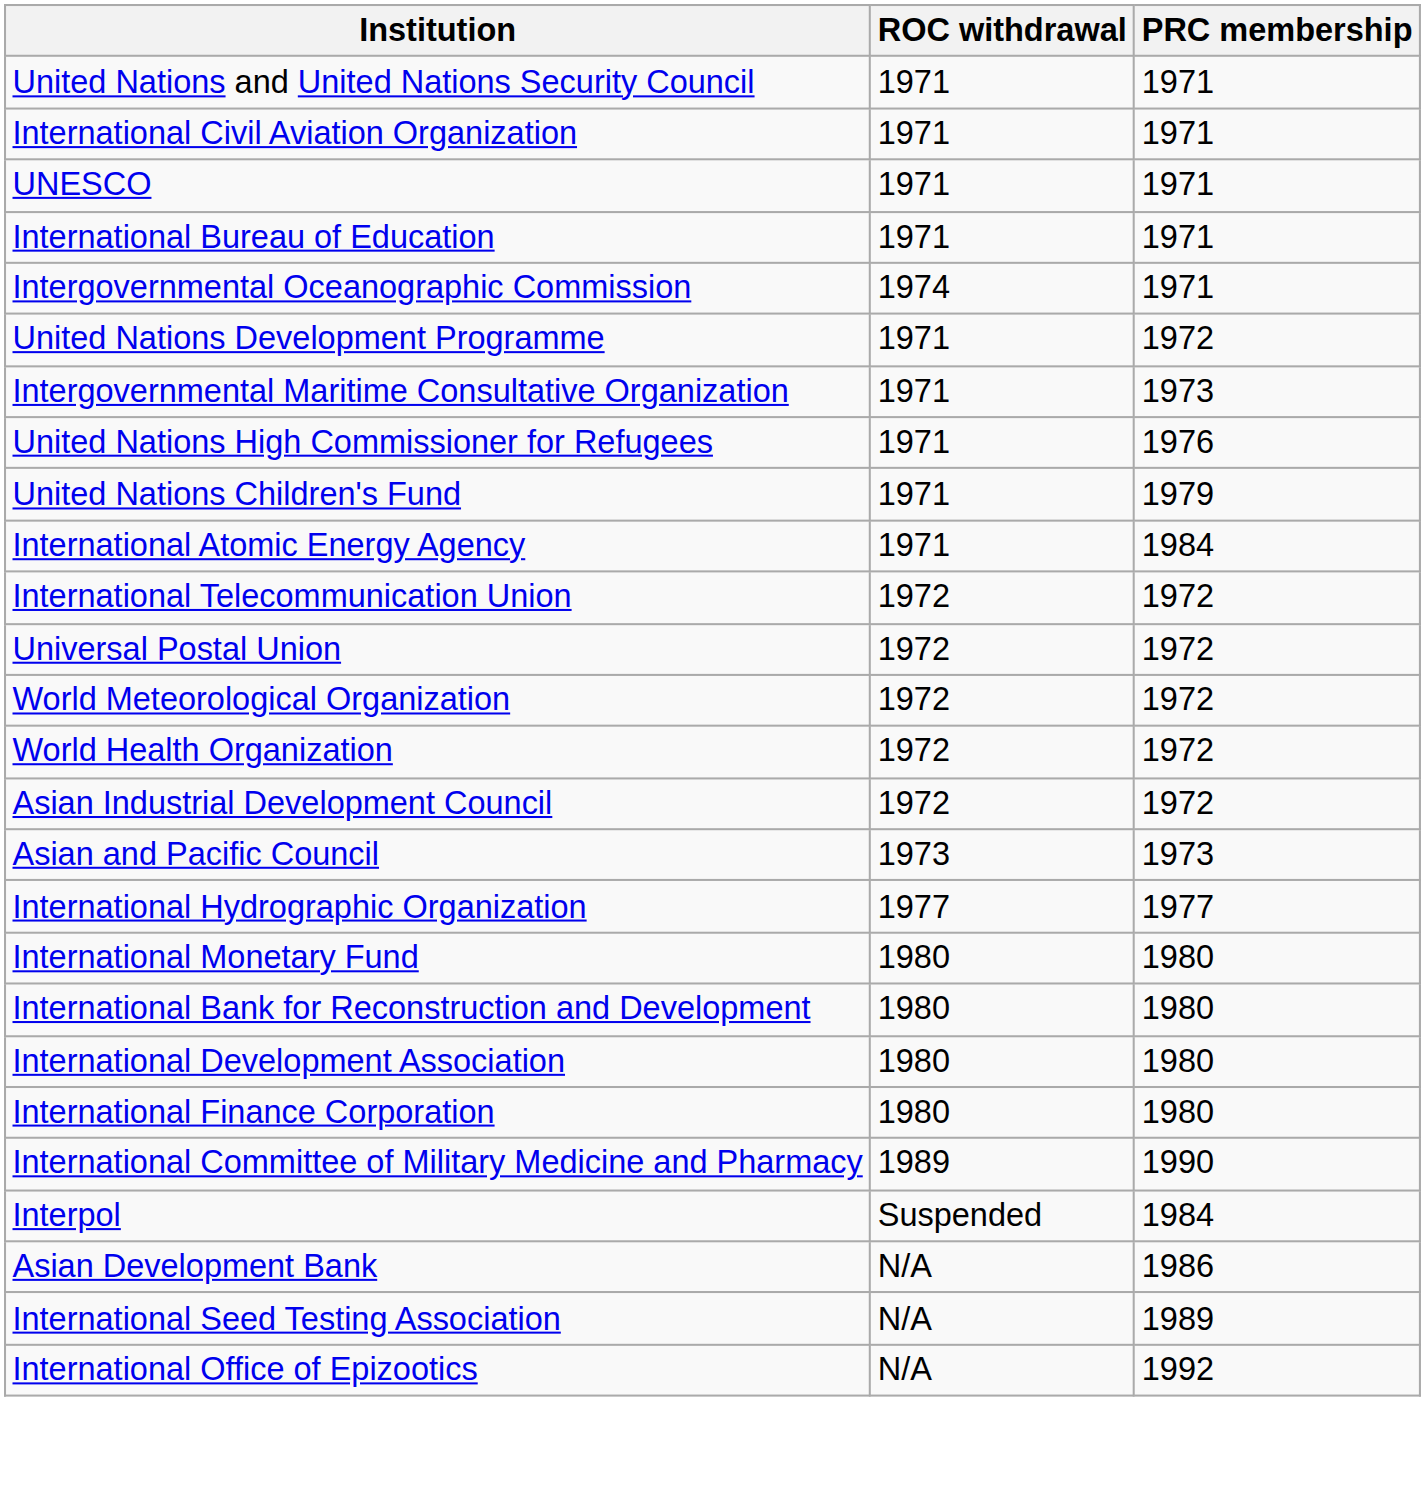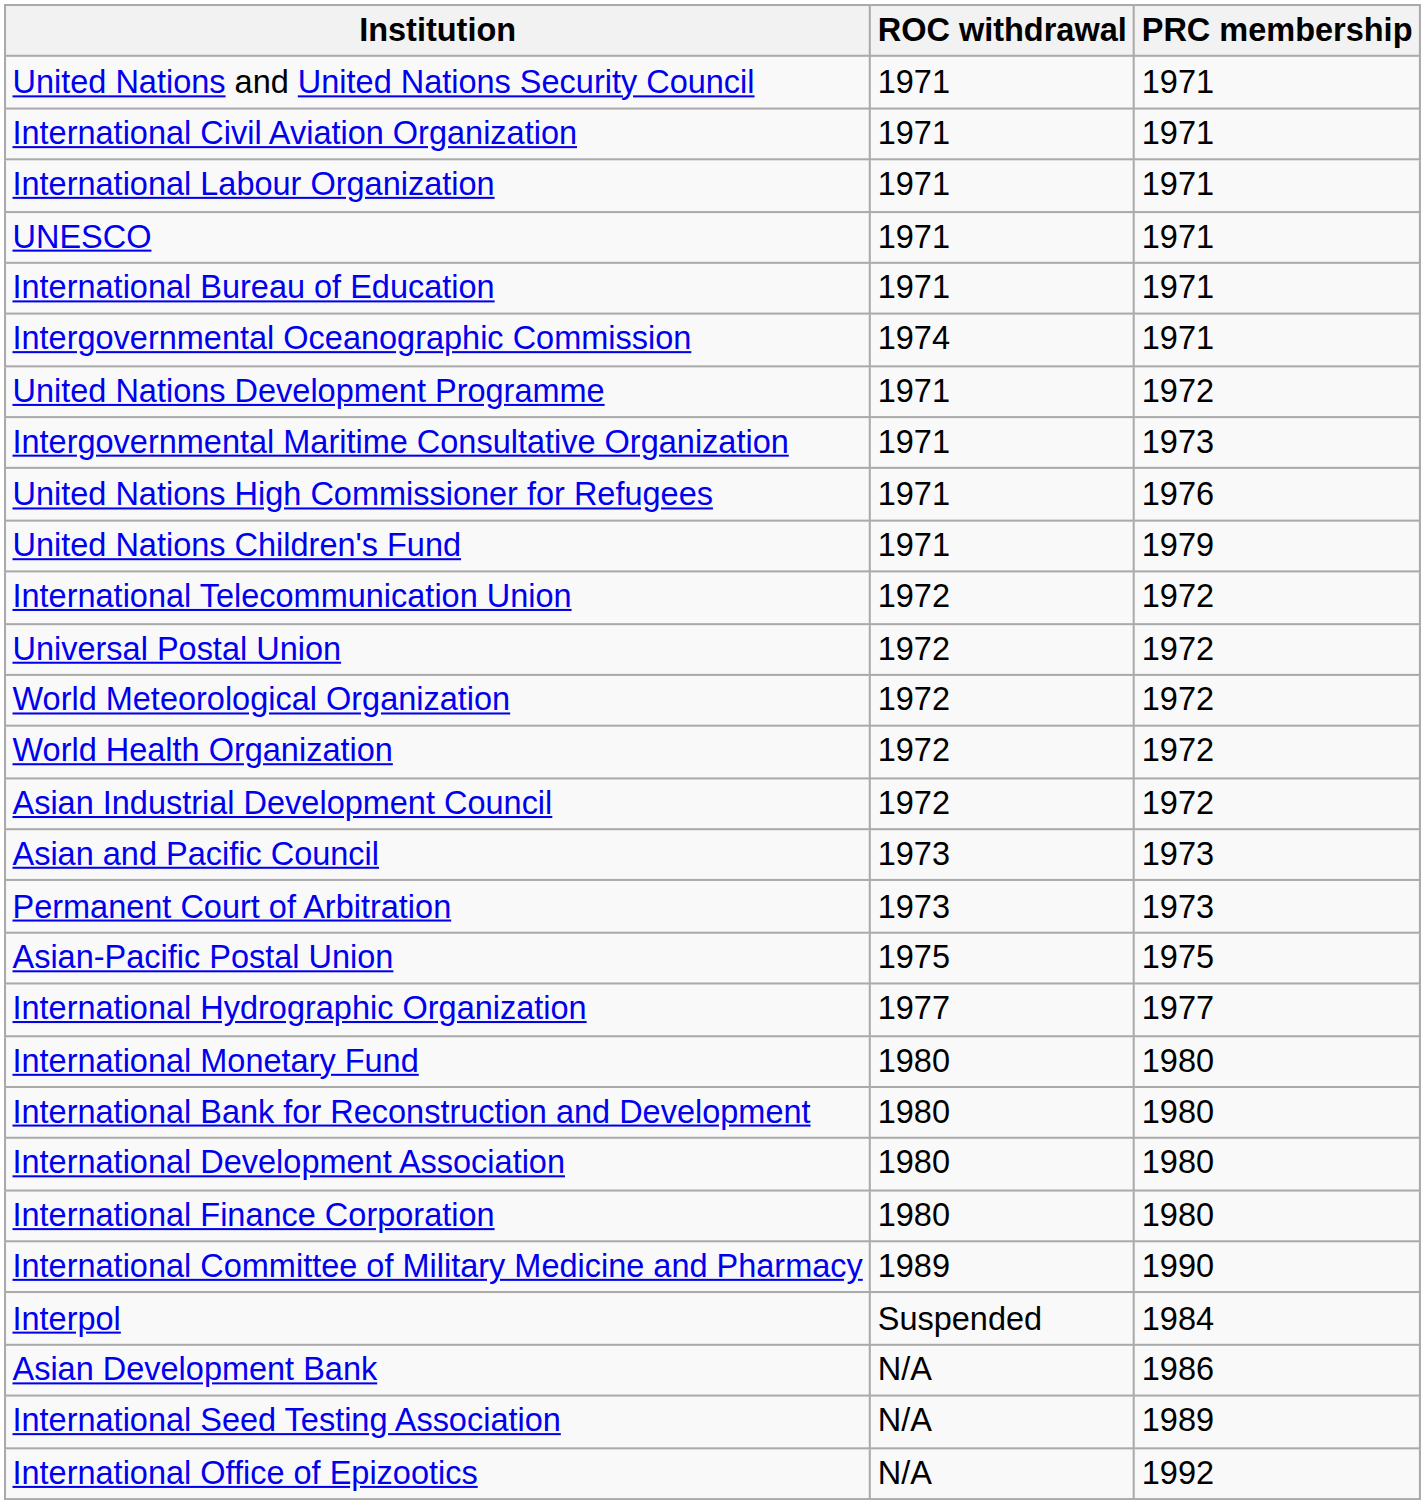 <table class="wikitable floatright">
 <tr>
 <th>Institution</th>
 <th>ROC withdrawal</th>
 <th>PRC membership</th>
 </tr>
 <tr>
 <td><a href='#'>United Nations</a> and <a href='#'>United Nations Security Council</a></td>
 <td>1971</td>
 <td>1971</td>
 </tr>
 <tr>
 <td><a href='#'>International Civil Aviation Organization</a></td>
+<td>1971</td>
+<td>1971</td>
+</tr>
+<tr>
+<td><a href='#'>International Labour Organization</a></td>
 <td>1971</td>
 <td>1971</td>
 </tr>
 <tr>
 <td><a href='#'>UNESCO</a></td>
 <td>1971</td>
 <td>1971</td>
 </tr>
 <tr>
 <td><a href='#'>International Bureau of Education</a></td>
 <td>1971</td>
 <td>1971</td>
 </tr>
 <tr>
 <td><a href='#'>Intergovernmental Oceanographic Commission</a></td>
 <td>1974</td>
 <td>1971</td>
 </tr>
 <tr>
 <td><a href='#'>United Nations Development Programme</a></td>
 <td>1971</td>
 <td>1972</td>
 </tr>
 <tr>
 <td><a href='#'>Intergovernmental Maritime Consultative Organization</a></td>
 <td>1971</td>
 <td>1973</td>
 </tr>
 <tr>
 <td><a href='#'>United Nations High Commissioner for Refugees</a></td>
 <td>1971</td>
 <td>1976</td>
 </tr>
 <tr>
 <td><a href='#'>United Nations Children's Fund</a></td>
 <td>1971</td>
 <td>1979</td>
 </tr>
 <tr>
-<td><a href='#'>International Atomic Energy Agency</a></td>
-<td>1971</td>
-<td>1984</td>
-</tr>
-<tr>
 <td><a href='#'>International Telecommunication Union</a></td>
 <td>1972</td>
 <td>1972</td>
 </tr>
 <tr>
 <td><a href='#'>Universal Postal Union</a></td>
 <td>1972</td>
 <td>1972</td>
 </tr>
 <tr>
 <td><a href='#'>World Meteorological Organization</a></td>
 <td>1972</td>
 <td>1972</td>
 </tr>
 <tr>
 <td><a href='#'>World Health Organization</a></td>
 <td>1972</td>
 <td>1972</td>
 </tr>
 <tr>
 <td><a href='#'>Asian Industrial Development Council</a></td>
 <td>1972</td>
 <td>1972</td>
 </tr>
 <tr>
 <td><a href='#'>Asian and Pacific Council</a></td>
 <td>1973</td>
 <td>1973</td>
+</tr>
+<tr>
+<td><a href='#'>Permanent Court of Arbitration</a></td>
+<td>1973</td>
+<td>1973</td>
+</tr>
+<tr>
+<td><a href='#'>Asian-Pacific Postal Union</a></td>
+<td>1975</td>
+<td>1975</td>
 </tr>
 <tr>
 <td><a href='#'>International Hydrographic Organization</a></td>
 <td>1977</td>
 <td>1977</td>
 </tr>
 <tr>
 <td><a href='#'>International Monetary Fund</a></td>
 <td>1980</td>
 <td>1980</td>
 </tr>
 <tr>
 <td><a href='#'>International Bank for Reconstruction and Development</a></td>
 <td>1980</td>
 <td>1980</td>
 </tr>
 <tr>
 <td><a href='#'>International Development Association</a></td>
 <td>1980</td>
 <td>1980</td>
 </tr>
 <tr>
 <td><a href='#'>International Finance Corporation</a></td>
 <td>1980</td>
 <td>1980</td>
 </tr>
 <tr>
 <td><a href='#'>International Committee of Military Medicine and Pharmacy</a></td>
 <td>1989</td>
 <td>1990</td>
 </tr>
 <tr>
 <td><a href='#'>Interpol</a></td>
 <td>Suspended</td>
 <td>1984</td>
 </tr>
 <tr>
 <td><a href='#'>Asian Development Bank</a></td>
 <td>N/A</td>
 <td>1986</td>
 </tr>
 <tr>
 <td><a href='#'>International Seed Testing Association</a></td>
 <td>N/A</td>
 <td>1989</td>
 </tr>
 <tr>
 <td><a href='#'>International Office of Epizootics</a></td>
 <td>N/A</td>
 <td>1992</td>
 </tr>
 </table>
